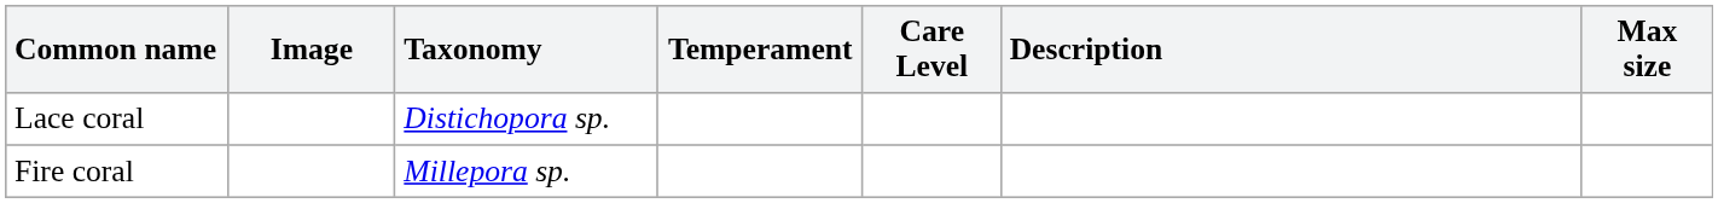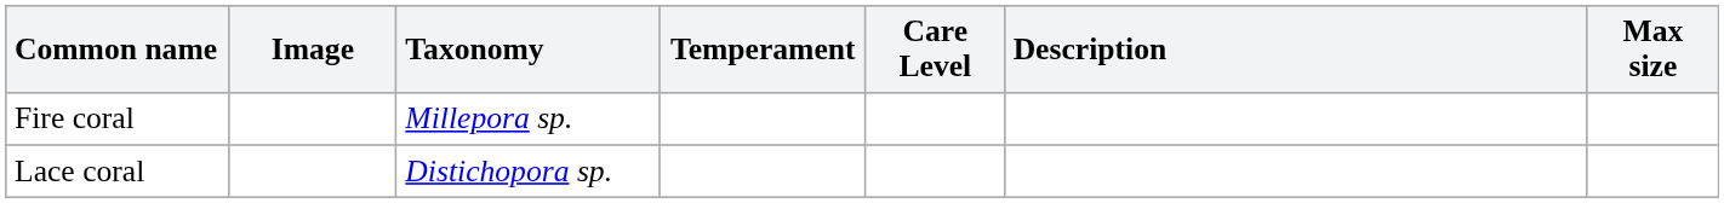 <table class="sortable collapsible" cellpadding="4" width="100%" border="1" style="border:1px solid #aaa; border-collapse:collapse">
 <tr>
 <th align="left" style="background:#F2F3F4" width="170px">Common name</th>
 <th style="background:#F2F3F4" width="130px" class="unsortable">Image</th>
 <th align="left" style="background:#F2F3F4" width="190px">Taxonomy</th>
 <th style="background:#F2F3F4" width="100px">Temperament</th>
 <th style="background:#F2F3F4" width="100px">Care Level</th>
 <th align="left" style="background:#F2F3F4" width="610px" class="unsortable">Description</th>
 <th style="background:#F2F3F4" width="100px">Max size</th>
 </tr>
 <tr>
+<td>Fire coral</td>
+<td></td>
+<td><em><a href='#'>Millepora</a> sp.</em></td>
+<td align="center"></td>
+<td align="center"></td>
+<td></td>
+<td align="center"></td>
+</tr>
+<tr>
 <td>Lace coral</td>
 <td></td>
 <td><em><a href='#'>Distichopora</a> sp.</em></td>
 <td align="center"></td>
 <td align="center"></td>
 <td></td>
 <td align="center"></td>
 </tr>
-<tr>
-<td>Fire coral</td>
-<td></td>
-<td><em><a href='#'>Millepora</a> sp.</em></td>
-<td align="center"></td>
-<td align="center"></td>
-<td></td>
-<td align="center"></td>
-</tr>
 </table>
